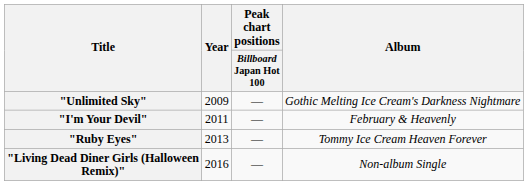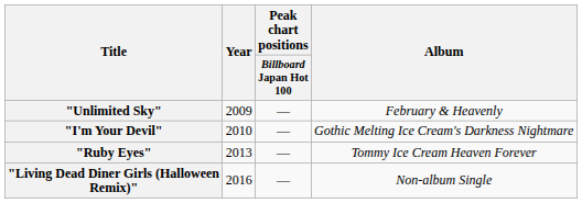 <table class="wikitable plainrowheaders" style="text-align:center;">
 <tr>
 <th scope="col" rowspan="2" style="width:16em;">Title</th>
 <th scope="col" rowspan="2">Year</th>
 <th scope="col" colspan="1">Peak chart positions</th>
 <th scope="col" rowspan="2">Album</th>
 </tr>
 <tr>
 <th style="width:3em;font-size:85%"><em>Billboard</em> Japan Hot 100<br></th>
 </tr>
 <tr>
 <th scope="row">"Unlimited Sky"</th>
 <td rowspan="1">2009</td>
 <td>—</td>
-<td rowspan=1><em>Gothic Melting Ice Cream's Darkness Nightmare</em></td>
+<td rowspan=1><em>February & Heavenly</em></td>
 </tr>
 <tr>
 <th scope="row">"I'm Your Devil"</th>
-<td rowspan="1">2011</td>
+<td rowspan="1">2010</td>
 <td>—</td>
-<td rowspan=1><em>February & Heavenly</em></td>
+<td rowspan=1><em>Gothic Melting Ice Cream's Darkness Nightmare</em></td>
 </tr>
 <tr>
 <th scope="row">"Ruby Eyes"</th>
 <td rowspan="1">2013</td>
 <td>—</td>
 <td rowspan=1><em>Tommy Ice Cream Heaven Forever</em></td>
 </tr>
 <tr>
 <th scope="row">"Living Dead Diner Girls (Halloween Remix)"</th>
 <td rowspan="1">2016</td>
 <td>—</td>
 <td rowspan=1><em>Non-album Single</em></td>
 </tr>
 </table>
